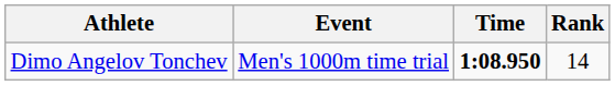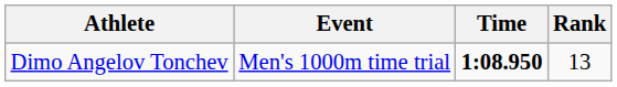 <table class=wikitable style="font-size:90%">
 <tr>
 <th>Athlete</th>
 <th>Event</th>
 <th>Time</th>
 <th>Rank</th>
 </tr>
 <tr align=center>
 <td align=left><a href='#'>Dimo Angelov Tonchev</a></td>
 <td align=left><a href='#'>Men's 1000m time trial</a></td>
 <td><strong>1:08.950</strong></td>
-<td>14</td>
+<td>13</td>
 </tr>
 </table>
